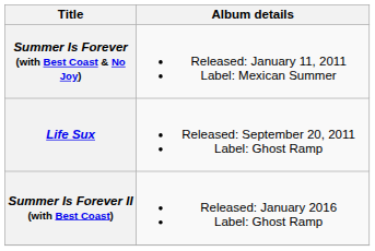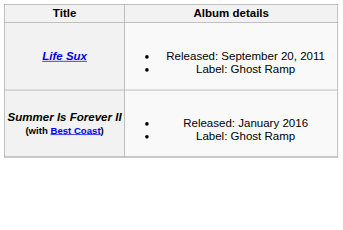 <table class="wikitable plainrowheaders" style="text-align:center;" border="1">
 <tr>
 <th scope="col" style="width:10em;">Title</th>
 <th scope="col" style="width:18em;">Album details</th>
-</tr>
-<tr>
-<th scope="row"><em>Summer Is Forever</em><br><small>(with <a href='#'>Best Coast</a> & <a href='#'>No Joy</a>)</small></th>
-<td><br><ul><li>Released: January 11, 2011</li><li>Label: Mexican Summer</li></ul></td>
 </tr>
 <tr>
 <th scope="row"><em><a href='#'>Life Sux</a></em></th>
 <td><br><ul><li>Released: September 20, 2011</li><li>Label: Ghost Ramp</li></ul></td>
 </tr>
 <tr>
 <th scope="row"><em>Summer Is Forever II</em><br><small>(with <a href='#'>Best Coast</a>)</small></th>
 <td><br><ul><li>Released: January 2016</li><li>Label: Ghost Ramp</li></ul></td>
 </tr>
 <tr>
 </tr>
 </table>
